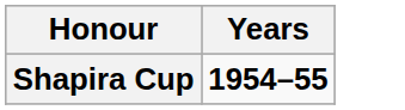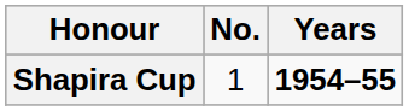 <table class="wikitable plainrowheaders">
 <tr>
 <th scope=col>Honour</th>
+<th scope=col>No.</th>
 <th scope=col>Years</th>
 </tr>
 <tr>
 <th scope=row>Shapira Cup</th>
+<td align=center>1</td>
 <td><strong>1954–55</strong></td>
 </tr>
 </table>
